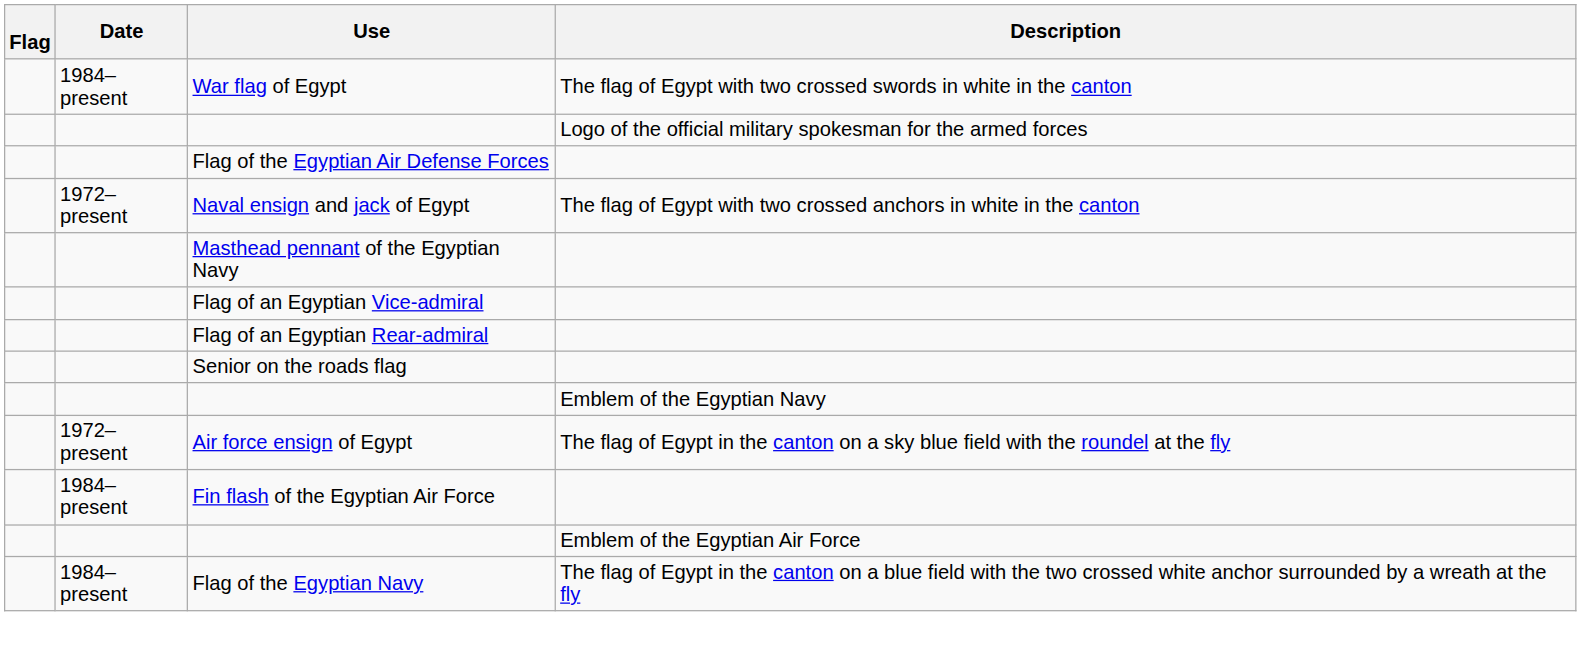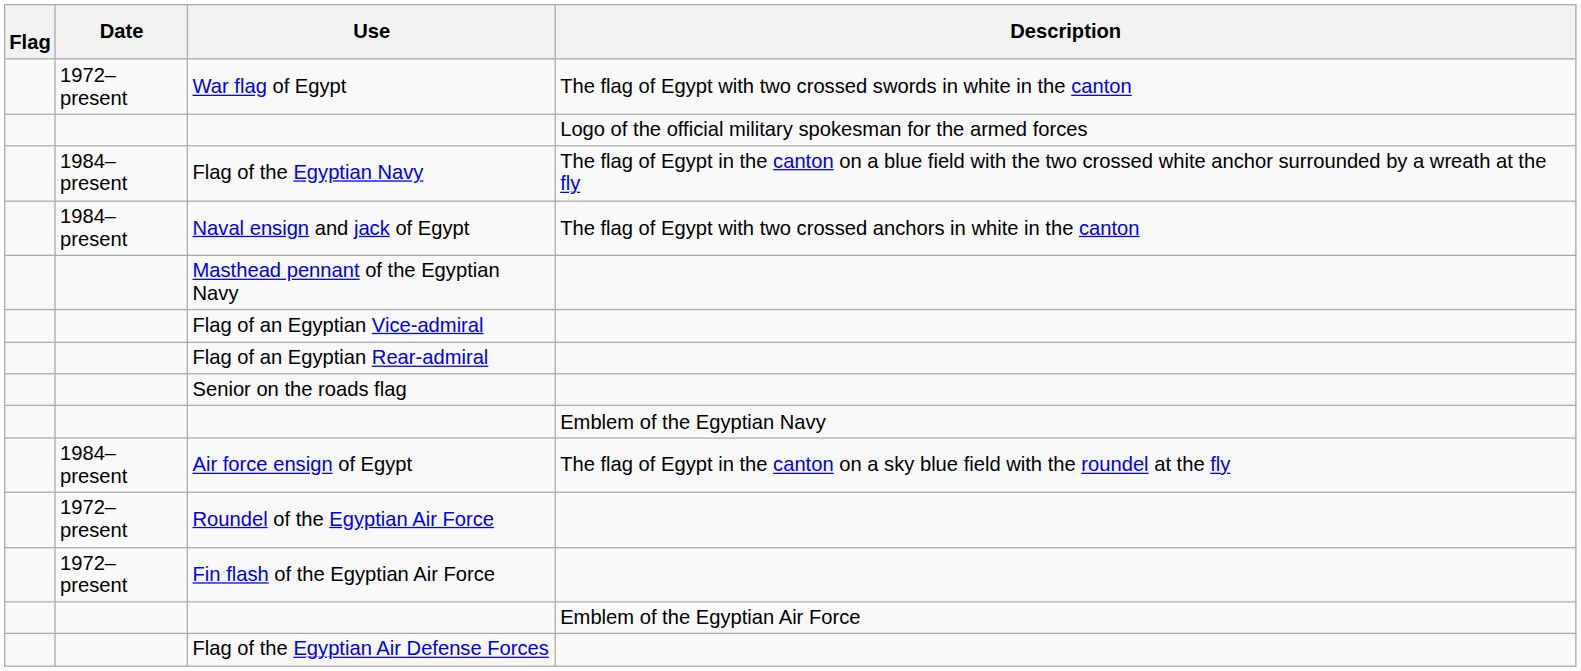 <table class="wikitable">
 <tr>
 <th><br>Flag</th>
 <th>Date</th>
 <th>Use</th>
 <th>Description</th>
 </tr>
 <tr>
 <td></td>
-<td>1984–present</td>
+<td>1972–present</td>
 <td><a href='#'>War flag</a> of Egypt</td>
 <td>The flag of Egypt with two crossed swords in white in the <a href='#'>canton</a></td>
 </tr>
 <tr>
 <td></td>
 <td></td>
 <td></td>
 <td>Logo of the official military spokesman for the armed forces</td>
 </tr>
 <tr>
 <td></td>
-<td></td>
-<td>Flag of the <a href='#'>Egyptian Air Defense Forces</a></td>
-<td></td>
+<td>1984–present</td>
+<td>Flag of the <a href='#'>Egyptian Navy</a></td>
+<td>The flag of Egypt in the <a href='#'>canton</a> on a blue field with the two crossed white anchor surrounded by a wreath at the <a href='#'>fly</a></td>
 </tr>
 <tr>
 <td></td>
-<td>1972–present</td>
+<td>1984–present</td>
 <td><a href='#'>Naval ensign</a> and <a href='#'>jack</a> of Egypt</td>
 <td>The flag of Egypt with two crossed anchors in white in the <a href='#'>canton</a></td>
 </tr>
 <tr>
 <td></td>
 <td></td>
 <td><a href='#'>Masthead pennant</a> of the Egyptian Navy</td>
 <td></td>
 </tr>
 <tr>
 <td></td>
 <td></td>
 <td>Flag of an Egyptian <a href='#'>Vice-admiral</a></td>
 <td></td>
 </tr>
 <tr>
 <td></td>
 <td></td>
 <td>Flag of an Egyptian <a href='#'>Rear-admiral</a></td>
 <td></td>
 </tr>
 <tr>
 <td></td>
 <td></td>
 <td>Senior on the roads flag</td>
 <td></td>
 </tr>
 <tr>
 <td></td>
 <td></td>
 <td></td>
 <td>Emblem of the Egyptian Navy</td>
 </tr>
 <tr>
 <td></td>
-<td>1972–present</td>
+<td>1984–present</td>
 <td><a href='#'>Air force ensign</a> of Egypt</td>
 <td>The flag of Egypt in the <a href='#'>canton</a> on a sky blue field with the <a href='#'>roundel</a> at the <a href='#'>fly</a></td>
 </tr>
 <tr>
 <td></td>
-<td>1984–present</td>
+<td>1972–present</td>
+<td><a href='#'>Roundel</a> of the <a href='#'>Egyptian Air Force</a></td>
+<td></td>
+</tr>
+<tr>
+<td></td>
+<td>1972–present</td>
 <td><a href='#'>Fin flash</a> of the Egyptian Air Force</td>
 <td></td>
 </tr>
 <tr>
 <td></td>
 <td></td>
 <td></td>
 <td>Emblem of the Egyptian Air Force</td>
 </tr>
 <tr>
 <td></td>
-<td>1984–present</td>
-<td>Flag of the <a href='#'>Egyptian Navy</a></td>
-<td>The flag of Egypt in the <a href='#'>canton</a> on a blue field with the two crossed white anchor surrounded by a wreath at the <a href='#'>fly</a></td>
+<td></td>
+<td>Flag of the <a href='#'>Egyptian Air Defense Forces</a></td>
+<td></td>
 </tr>
 </table>
